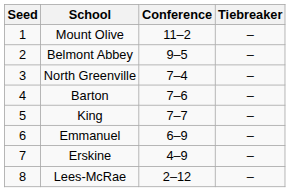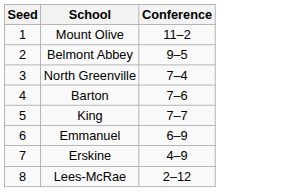 <table class="wikitable" style="white-space:nowrap; font-size:95%;text-align:center">
 <tr>
 <th>Seed</th>
 <th>School</th>
 <th>Conference</th>
-<th>Tiebreaker</th>
 </tr>
 <tr>
 <td>1</td>
 <td>Mount Olive</td>
 <td>11–2</td>
-<td>–</td>
 </tr>
 <tr>
 <td>2</td>
 <td>Belmont Abbey</td>
 <td>9–5</td>
-<td>–</td>
 </tr>
 <tr>
 <td>3</td>
 <td>North Greenville</td>
 <td>7–4</td>
-<td>–</td>
 </tr>
 <tr>
 <td>4</td>
 <td>Barton</td>
 <td>7–6</td>
-<td>–</td>
 </tr>
 <tr>
 <td>5</td>
 <td>King</td>
 <td>7–7</td>
-<td>–</td>
 </tr>
 <tr>
 <td>6</td>
 <td>Emmanuel</td>
 <td>6–9</td>
-<td>–</td>
 </tr>
 <tr>
 <td>7</td>
 <td>Erskine</td>
 <td>4–9</td>
-<td>–</td>
 </tr>
 <tr>
 <td>8</td>
 <td>Lees-McRae</td>
 <td>2–12</td>
-<td>–</td>
 </tr>
 </table>
